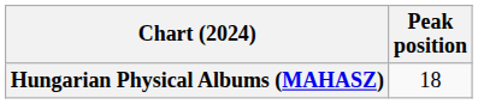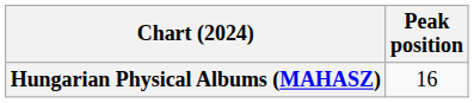 <table class="wikitable sortable plainrowheaders" style="text-align:center">
 <tr>
 <th scope="col">Chart (2024)</th>
 <th scope="col">Peak<br>position</th>
 </tr>
 <tr>
 <th scope="row">Hungarian Physical Albums (<a href='#'>MAHASZ</a>)</th>
-<td>18</td>
+<td>16</td>
 </tr>
 </table>
